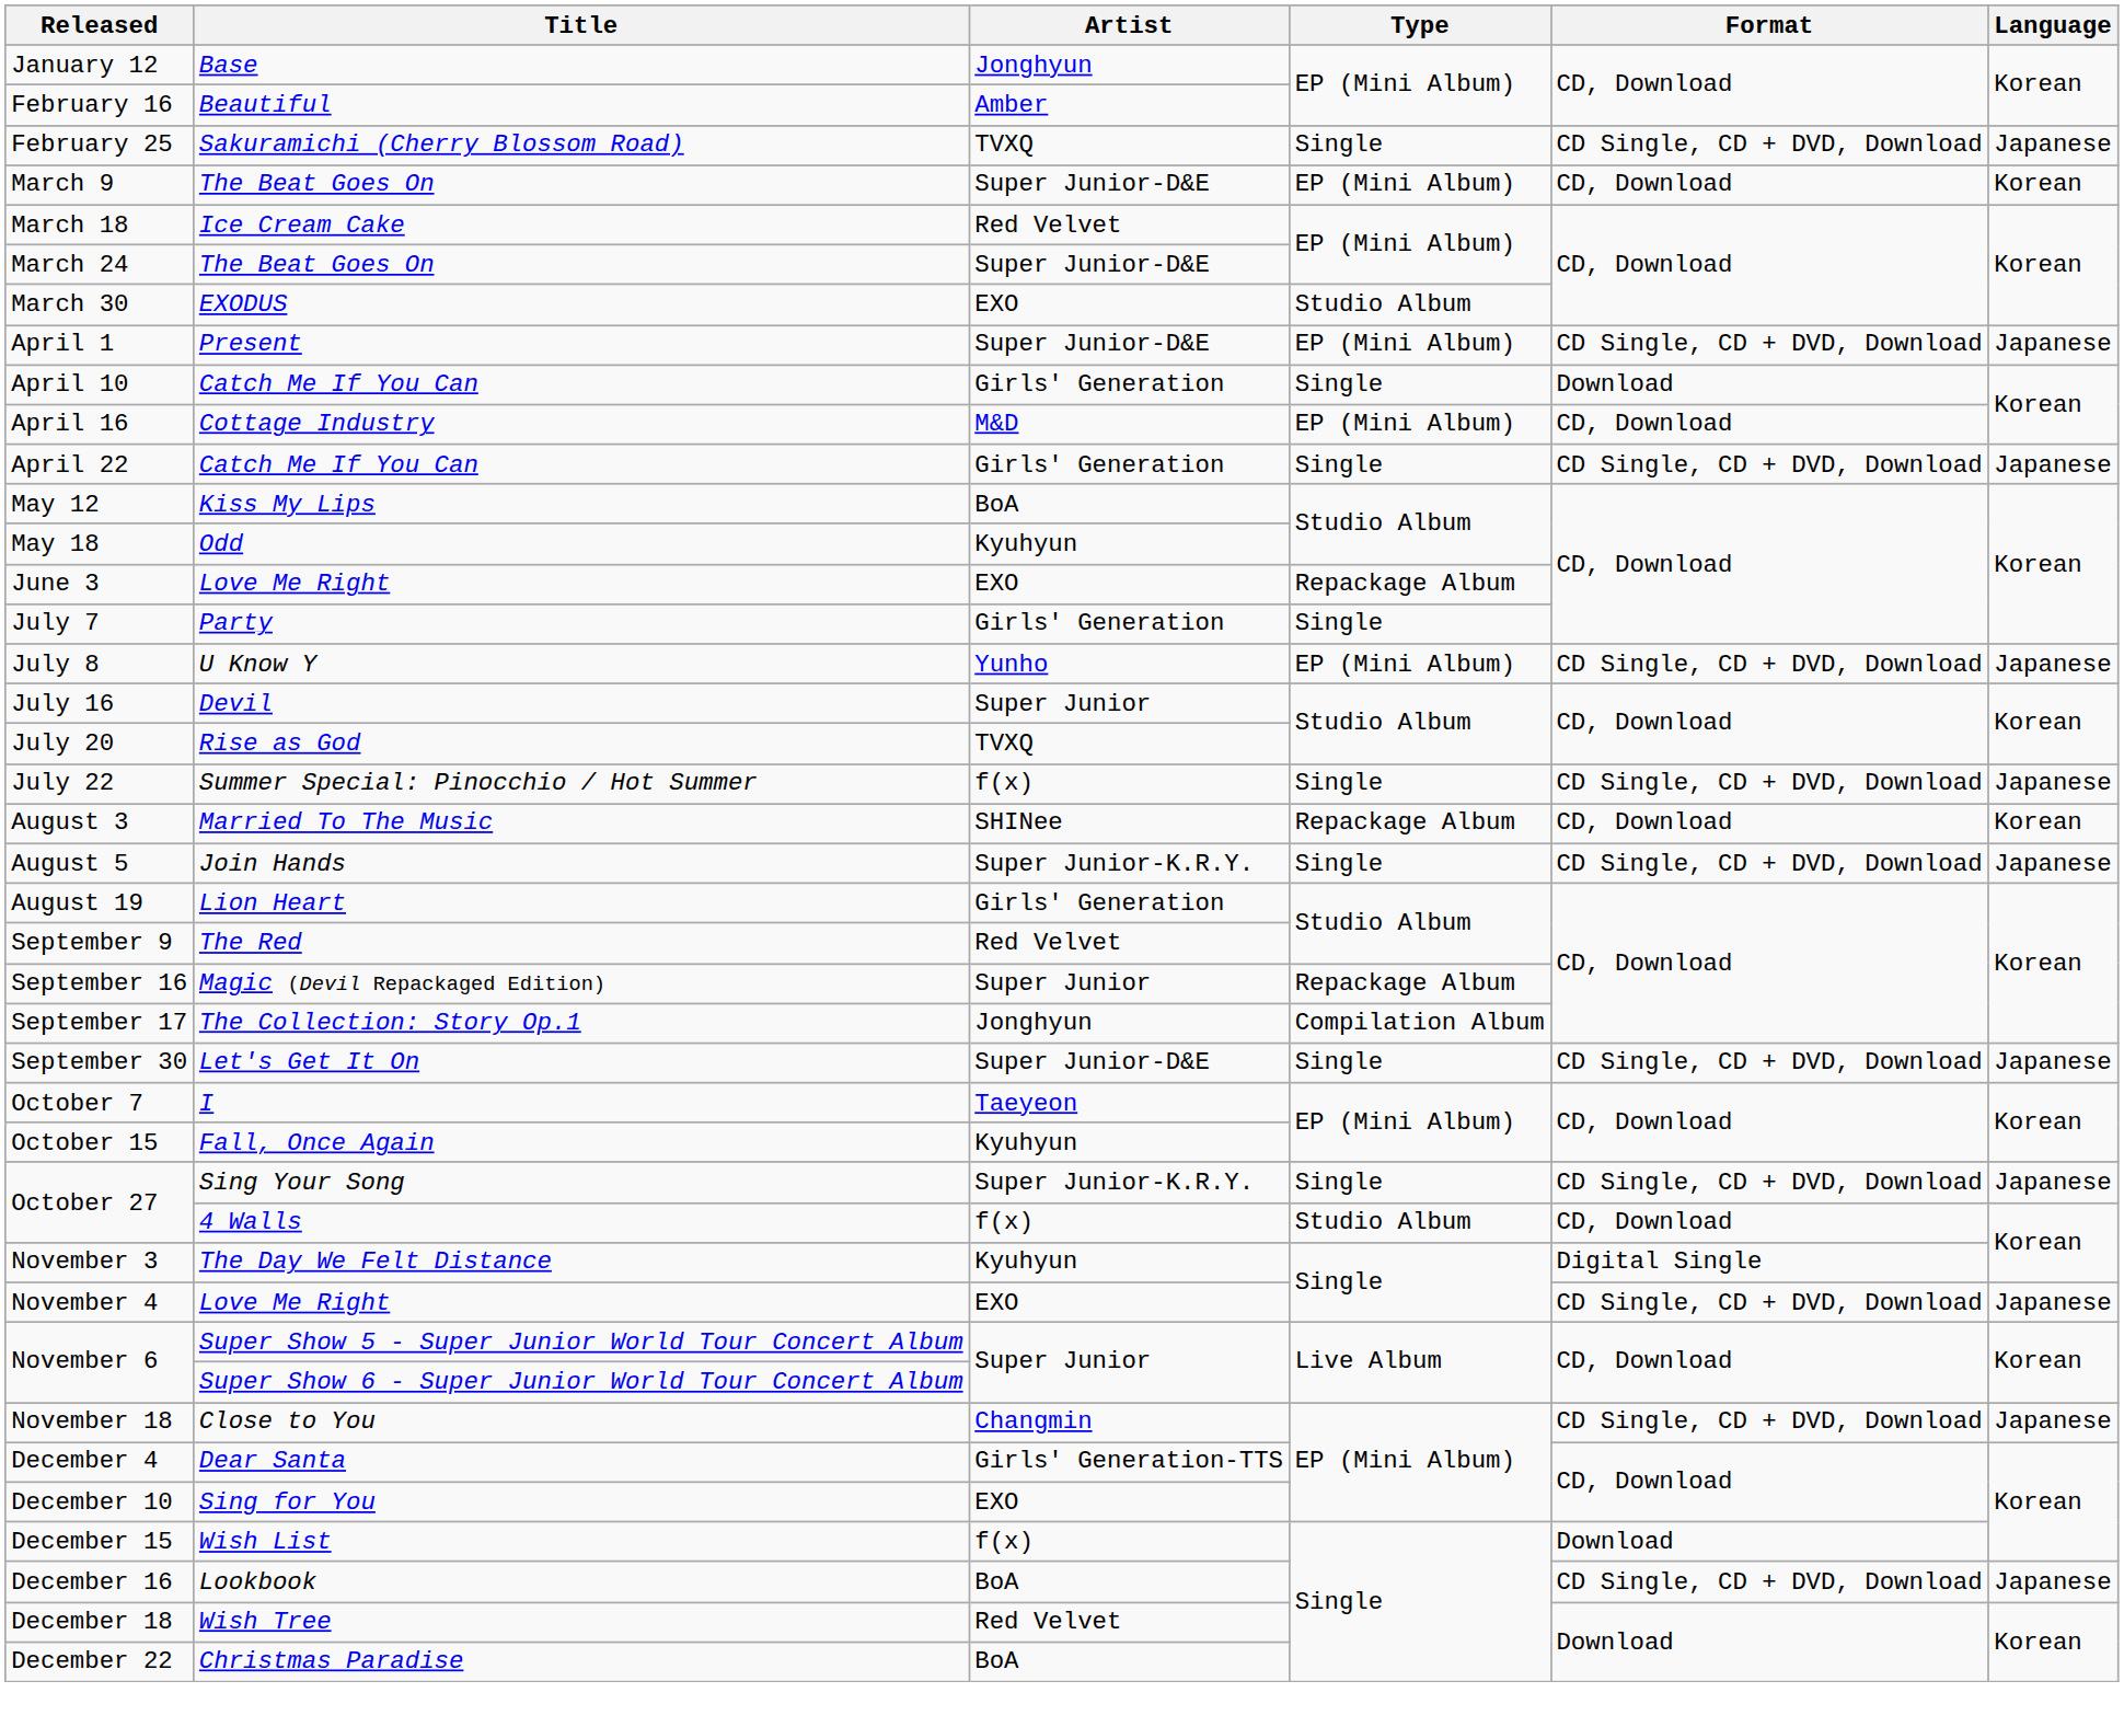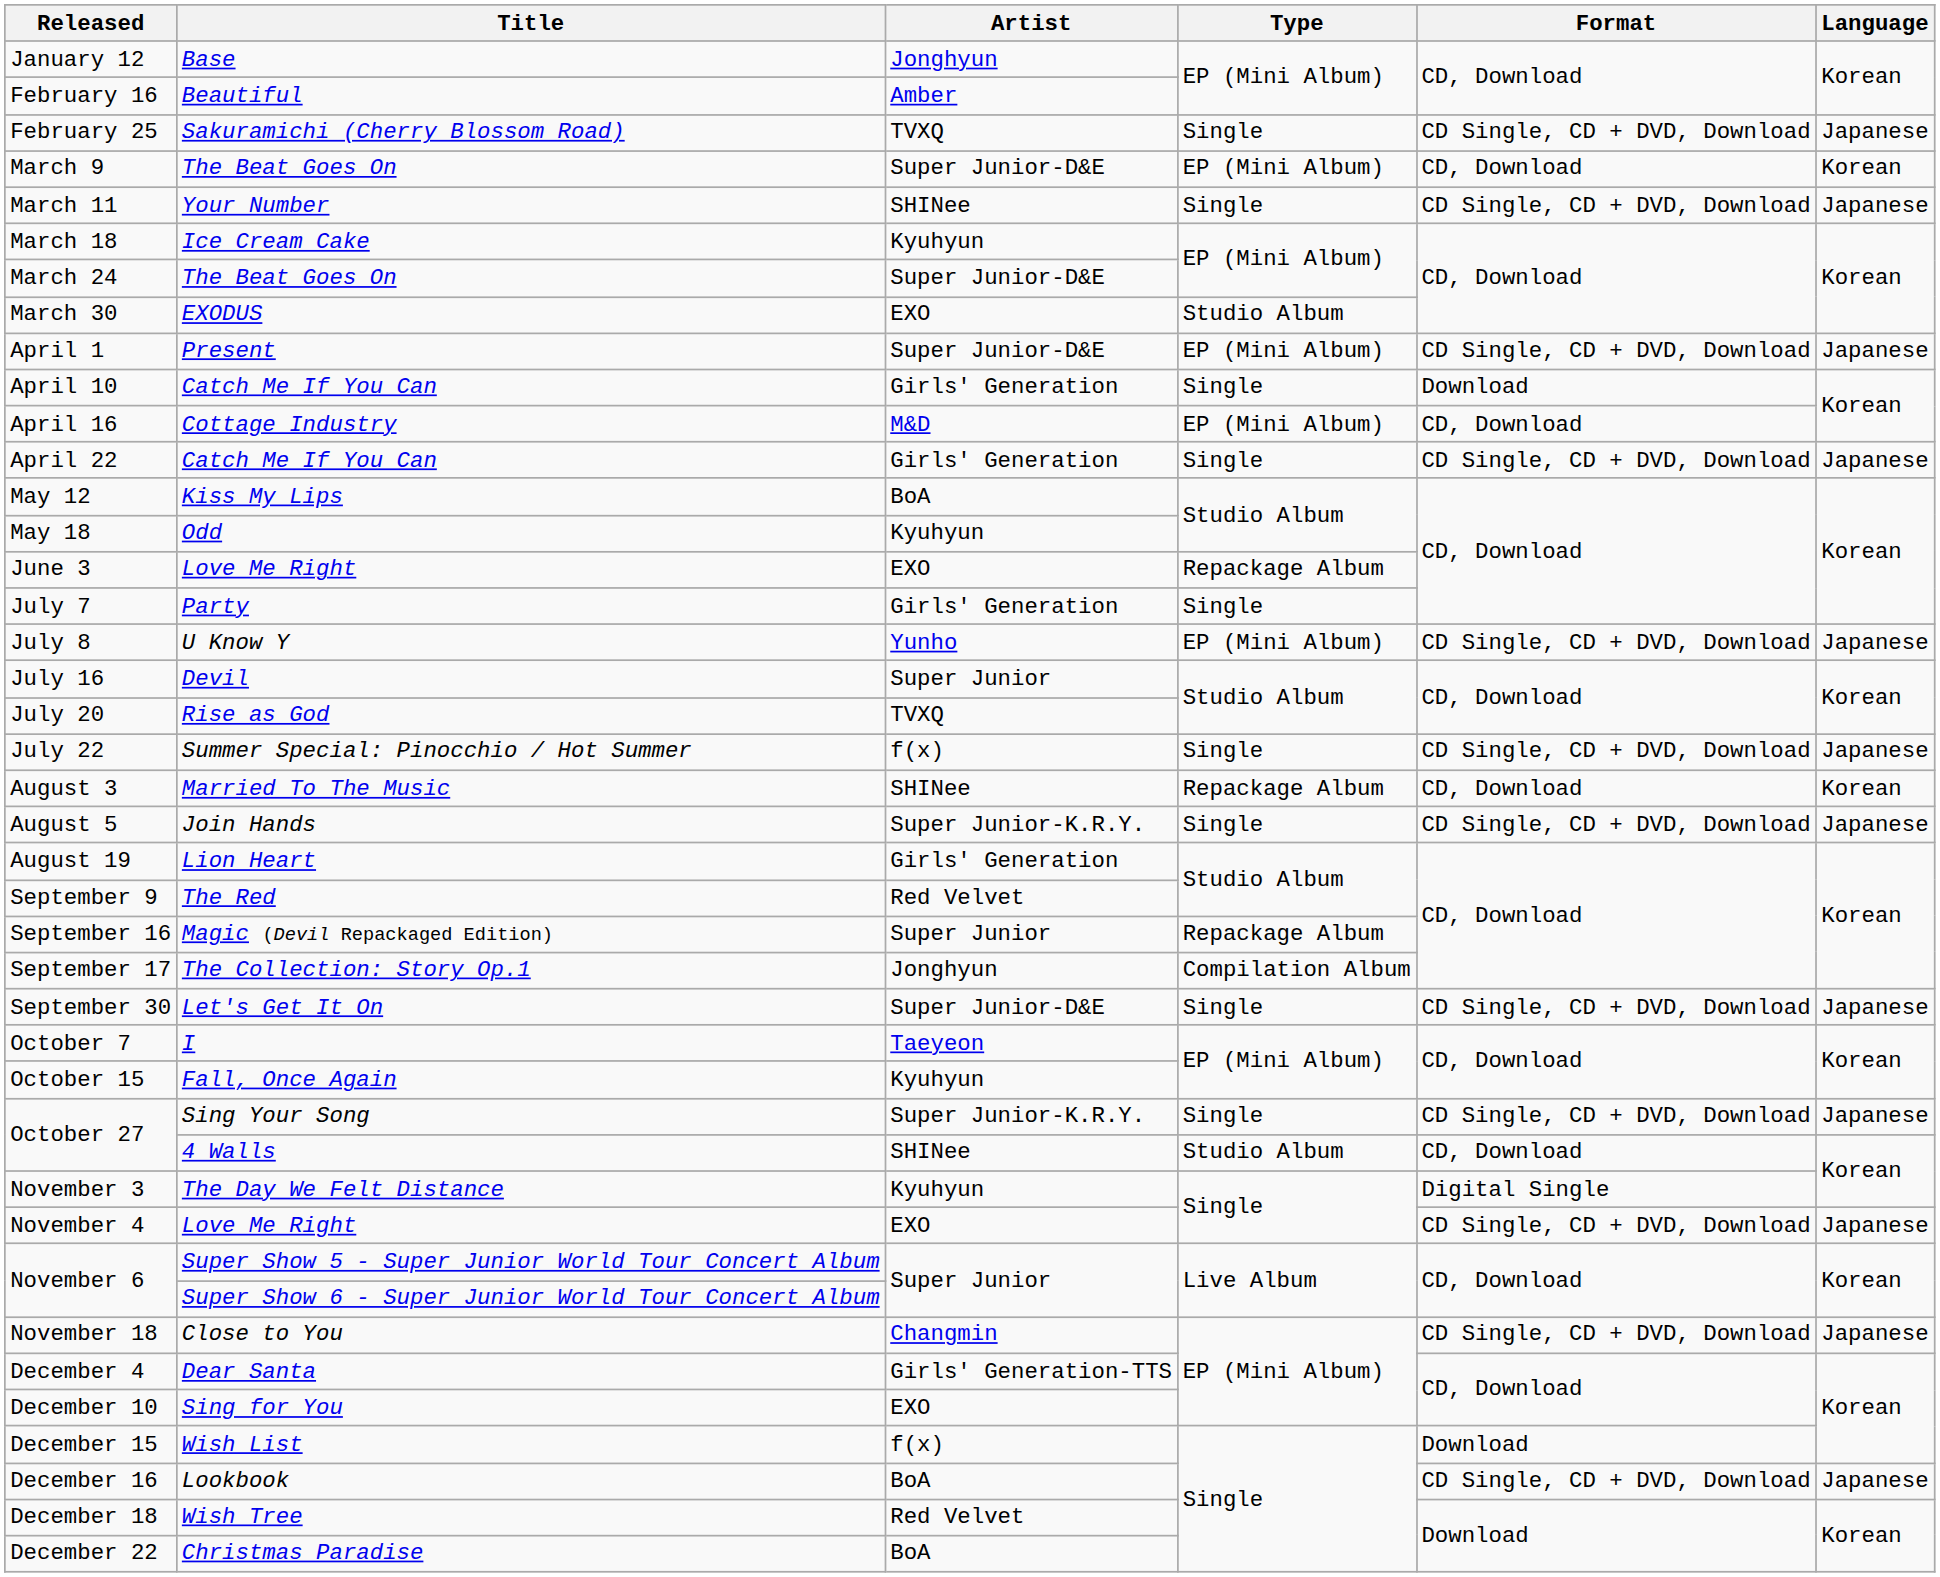 <table class="wikitable sortable">
 <tr>
 <th scope="col">Released</th>
 <th scope="col">Title</th>
 <th scope="col">Artist</th>
 <th scope="col">Type</th>
 <th scope="col">Format</th>
 <th scope="col">Language</th>
 </tr>
 <tr>
 <td>January 12</td>
 <td><em><a href='#'>Base</a></em></td>
 <td><a href='#'>Jonghyun</a></td>
 <td rowspan="2">EP (Mini Album)</td>
 <td rowspan="2">CD, Download</td>
 <td rowspan="2">Korean</td>
 </tr>
 <tr>
 <td>February 16</td>
 <td><em><a href='#'>Beautiful</a></em></td>
 <td><a href='#'>Amber</a></td>
 </tr>
 <tr>
 <td>February 25</td>
 <td><em><a href='#'>Sakuramichi (Cherry Blossom Road)</a></em></td>
 <td>TVXQ</td>
 <td>Single</td>
 <td>CD Single, CD + DVD, Download</td>
 <td>Japanese</td>
 </tr>
 <tr>
 <td>March 9</td>
 <td><em><a href='#'>The Beat Goes On</a></em></td>
 <td>Super Junior-D&E</td>
 <td>EP (Mini Album)</td>
 <td>CD, Download</td>
 <td>Korean</td>
 </tr>
 <tr>
+<td>March 11</td>
+<td><em><a href='#'>Your Number</a></em></td>
+<td>SHINee</td>
+<td>Single</td>
+<td>CD Single, CD + DVD, Download</td>
+<td>Japanese</td>
+</tr>
+<tr>
 <td>March 18</td>
 <td><em><a href='#'>Ice Cream Cake</a></em></td>
-<td>Red Velvet</td>
+<td>Kyuhyun</td>
 <td rowspan="2">EP (Mini Album)</td>
 <td rowspan="3">CD, Download</td>
 <td rowspan="3">Korean</td>
 </tr>
 <tr>
 <td>March 24</td>
 <td><em><a href='#'>The Beat Goes On</a></em> </td>
 <td>Super Junior-D&E</td>
 </tr>
 <tr>
 <td>March 30</td>
 <td><em><a href='#'>EXODUS</a></em></td>
 <td>EXO</td>
 <td>Studio Album</td>
 </tr>
 <tr>
 <td>April 1</td>
 <td><em><a href='#'>Present</a></em></td>
 <td>Super Junior-D&E</td>
 <td>EP (Mini Album)</td>
 <td>CD Single, CD + DVD, Download</td>
 <td>Japanese</td>
 </tr>
 <tr>
 <td>April 10</td>
 <td><em><a href='#'>Catch Me If You Can</a></em></td>
 <td>Girls' Generation</td>
 <td>Single</td>
 <td>Download</td>
 <td rowspan="2">Korean</td>
 </tr>
 <tr>
 <td>April 16</td>
 <td><em><a href='#'>Cottage Industry</a></em></td>
 <td><a href='#'>M&D</a></td>
 <td>EP (Mini Album)</td>
 <td>CD, Download</td>
 </tr>
 <tr>
 <td>April 22</td>
 <td><em><a href='#'>Catch Me If You Can</a></em></td>
 <td>Girls' Generation</td>
 <td>Single</td>
 <td>CD Single, CD + DVD, Download</td>
 <td>Japanese</td>
 </tr>
 <tr>
 <td>May 12</td>
 <td><em><a href='#'>Kiss My Lips</a></em></td>
 <td>BoA</td>
 <td rowspan="2">Studio Album</td>
 <td rowspan="4">CD, Download</td>
 <td rowspan="4">Korean</td>
 </tr>
 <tr>
 <td>May 18</td>
 <td><em><a href='#'>Odd</a></em></td>
 <td>Kyuhyun</td>
 </tr>
 <tr>
 <td>June 3</td>
 <td><em><a href='#'>Love Me Right</a></em> </td>
 <td>EXO</td>
 <td>Repackage Album</td>
 </tr>
 <tr>
 <td>July 7</td>
 <td><em><a href='#'>Party</a></em></td>
 <td>Girls' Generation</td>
 <td>Single</td>
 </tr>
 <tr>
 <td>July 8</td>
 <td><em>U Know Y</em></td>
 <td><a href='#'>Yunho</a></td>
 <td>EP (Mini Album)</td>
 <td>CD Single, CD + DVD, Download</td>
 <td>Japanese</td>
 </tr>
 <tr>
 <td>July 16</td>
 <td><em><a href='#'>Devil</a></em></td>
 <td>Super Junior</td>
 <td rowspan="2">Studio Album</td>
 <td rowspan="2">CD, Download</td>
 <td rowspan="2">Korean</td>
 </tr>
 <tr>
 <td>July 20</td>
 <td><em><a href='#'>Rise as God</a></em></td>
 <td>TVXQ</td>
 </tr>
 <tr>
 <td>July 22</td>
 <td><em>Summer Special: Pinocchio / Hot Summer</em></td>
 <td>f(x)</td>
 <td>Single</td>
 <td>CD Single, CD + DVD, Download</td>
 <td>Japanese</td>
 </tr>
 <tr>
 <td>August 3</td>
 <td><em><a href='#'>Married To The Music</a></em> </td>
 <td>SHINee</td>
 <td>Repackage Album</td>
 <td>CD, Download</td>
 <td>Korean</td>
 </tr>
 <tr>
 <td>August 5</td>
 <td><em>Join Hands</em></td>
 <td>Super Junior-K.R.Y.</td>
 <td>Single</td>
 <td>CD Single, CD + DVD, Download</td>
 <td>Japanese</td>
 </tr>
 <tr>
 <td>August 19</td>
 <td><em><a href='#'>Lion Heart</a></em></td>
 <td>Girls' Generation</td>
 <td rowspan="2">Studio Album</td>
 <td rowspan="4">CD, Download</td>
 <td rowspan="4">Korean</td>
 </tr>
 <tr>
 <td>September 9</td>
 <td><em><a href='#'>The Red</a></em></td>
 <td>Red Velvet</td>
 </tr>
 <tr>
 <td>September 16</td>
 <td><em><a href='#'>Magic</a></em> <small>(<em>Devil</em> Repackaged Edition)</small></td>
 <td>Super Junior</td>
 <td>Repackage Album</td>
 </tr>
 <tr>
 <td>September 17</td>
 <td><em><a href='#'>The Collection: Story Op.1</a></em></td>
 <td>Jonghyun</td>
 <td>Compilation Album</td>
 </tr>
 <tr>
 <td>September 30</td>
 <td><em><a href='#'>Let's Get It On</a></em></td>
 <td>Super Junior-D&E</td>
 <td>Single</td>
 <td>CD Single, CD + DVD, Download</td>
 <td>Japanese</td>
 </tr>
 <tr>
 <td>October 7</td>
 <td><em><a href='#'>I</a></em></td>
 <td><a href='#'>Taeyeon</a></td>
 <td rowspan="2">EP (Mini Album)</td>
 <td rowspan="2">CD, Download</td>
 <td rowspan="2">Korean</td>
 </tr>
 <tr>
 <td>October 15</td>
 <td><em><a href='#'>Fall, Once Again</a></em></td>
 <td>Kyuhyun</td>
 </tr>
 <tr>
 <td rowspan="2">October 27</td>
 <td><em>Sing Your Song</em></td>
 <td>Super Junior-K.R.Y.</td>
 <td>Single</td>
 <td>CD Single, CD + DVD, Download</td>
 <td>Japanese</td>
 </tr>
 <tr>
 <td><em><a href='#'>4 Walls</a></em></td>
-<td>f(x)</td>
+<td>SHINee</td>
 <td>Studio Album</td>
 <td>CD, Download</td>
 <td rowspan="2">Korean</td>
 </tr>
 <tr>
 <td>November 3</td>
 <td><em><a href='#'>The Day We Felt Distance</a></em></td>
 <td>Kyuhyun</td>
 <td rowspan="2">Single</td>
 <td>Digital Single</td>
 </tr>
 <tr>
 <td>November 4</td>
 <td><em><a href='#'>Love Me Right</a></em></td>
 <td>EXO</td>
 <td>CD Single, CD + DVD, Download</td>
 <td>Japanese</td>
 </tr>
 <tr>
 <td rowspan="2">November 6</td>
 <td><em><a href='#'>Super Show 5 - Super Junior World Tour Concert Album</a></em></td>
 <td rowspan="2">Super Junior</td>
 <td rowspan="2">Live Album</td>
 <td rowspan="2">CD, Download</td>
 <td rowspan="2">Korean</td>
 </tr>
 <tr>
 <td><em><a href='#'>Super Show 6 - Super Junior World Tour Concert Album</a></em></td>
 </tr>
 <tr>
 <td>November 18</td>
 <td><em>Close to You</em></td>
 <td><a href='#'>Changmin</a></td>
 <td rowspan="3">EP (Mini Album)</td>
 <td>CD Single, CD + DVD, Download</td>
 <td>Japanese</td>
 </tr>
 <tr>
 <td>December 4</td>
 <td><em><a href='#'>Dear Santa</a></em></td>
 <td>Girls' Generation-TTS</td>
 <td rowspan="2">CD, Download</td>
 <td rowspan="3">Korean</td>
 </tr>
 <tr>
 <td>December 10</td>
 <td><em><a href='#'>Sing for You</a></em></td>
 <td>EXO</td>
 </tr>
 <tr>
 <td>December 15</td>
 <td><em><a href='#'>Wish List</a></em></td>
 <td>f(x)</td>
 <td rowspan="4">Single</td>
 <td>Download</td>
 </tr>
 <tr>
 <td>December 16</td>
 <td><em>Lookbook</em></td>
 <td>BoA</td>
 <td>CD Single, CD + DVD, Download</td>
 <td>Japanese</td>
 </tr>
 <tr>
 <td>December 18</td>
 <td><em><a href='#'>Wish Tree</a></em></td>
 <td>Red Velvet</td>
 <td rowspan="2">Download</td>
 <td rowspan="2">Korean</td>
 </tr>
 <tr>
 <td>December 22</td>
 <td><em><a href='#'>Christmas Paradise</a></em></td>
 <td>BoA</td>
 </tr>
 </table>
